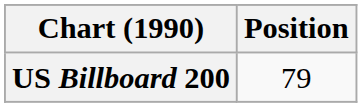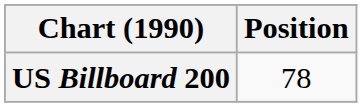 <table class="wikitable plainrowheaders" style="text-align:center">
 <tr>
 <th scope="col">Chart (1990)</th>
 <th scope="col">Position</th>
 </tr>
 <tr>
 <th scope="row">US <em>Billboard</em> 200</th>
-<td>79</td>
+<td>78</td>
 </tr>
 </table>
